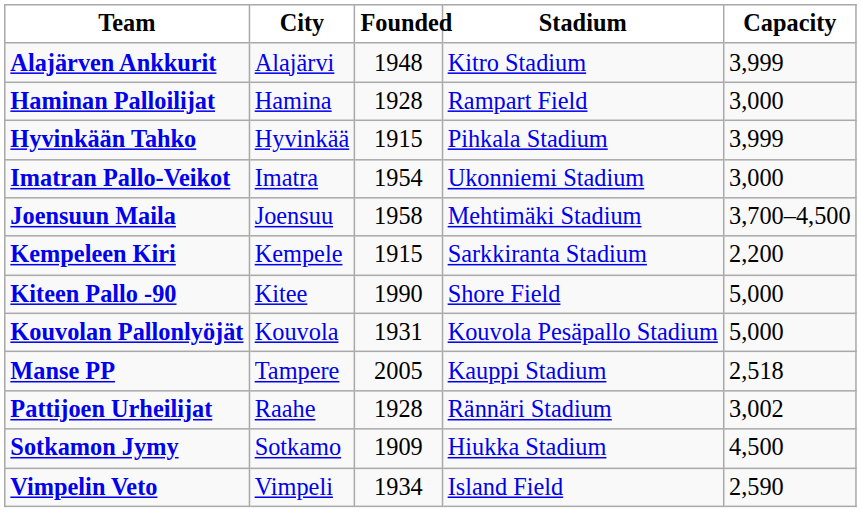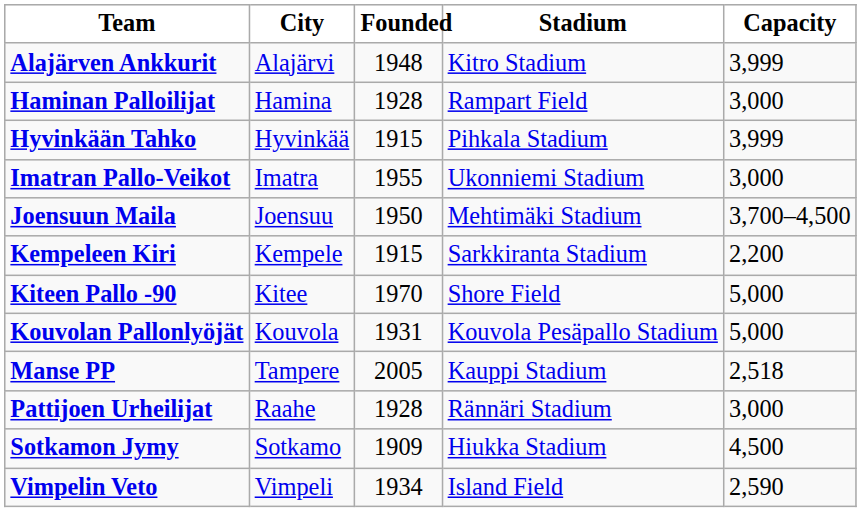 <table class="wikitable sortable" style="text-align:left;">
 <tr>
 <th style="background:#ffffff; max-width:45px">Team</th>
 <th style="background:#ffffff; max-width:50px">City</th>
 <th style="background:#ffffff; max-width:50px">Founded</th>
 <th style="background:#ffffff; max-width:50px">Stadium</th>
 <th style="background:#ffffff; max-width:50px">Capacity</th>
 </tr>
 <tr>
 <td><strong><a href='#'>Alajärven Ankkurit</a></strong></td>
 <td><a href='#'>Alajärvi</a></td>
 <td align=center>1948</td>
 <td><a href='#'>Kitro Stadium</a></td>
 <td>3,999</td>
 </tr>
 <tr>
 <td><strong><a href='#'>Haminan Palloilijat</a></strong></td>
 <td><a href='#'>Hamina</a></td>
 <td align=center>1928</td>
 <td><a href='#'>Rampart Field</a></td>
 <td>3,000</td>
 </tr>
 <tr>
 <td><strong><a href='#'>Hyvinkään Tahko</a></strong></td>
 <td><a href='#'>Hyvinkää</a></td>
 <td align=center>1915</td>
 <td><a href='#'>Pihkala Stadium</a></td>
 <td>3,999</td>
 </tr>
 <tr>
 <td><strong><a href='#'>Imatran Pallo-Veikot</a></strong></td>
 <td><a href='#'>Imatra</a></td>
-<td align=center>1954</td>
+<td align=center>1955</td>
 <td><a href='#'>Ukonniemi Stadium</a></td>
 <td>3,000</td>
 </tr>
 <tr>
 <td><strong><a href='#'>Joensuun Maila</a></strong></td>
 <td><a href='#'>Joensuu</a></td>
-<td align=center>1958</td>
+<td align=center>1950</td>
 <td><a href='#'>Mehtimäki Stadium</a></td>
 <td data-sort-value=3,700>3,700–4,500</td>
 </tr>
 <tr>
 <td><strong><a href='#'>Kempeleen Kiri</a></strong></td>
 <td><a href='#'>Kempele</a></td>
 <td align=center>1915</td>
 <td><a href='#'>Sarkkiranta Stadium</a></td>
 <td>2,200</td>
 </tr>
 <tr>
 <td><strong><a href='#'>Kiteen Pallo -90</a></strong></td>
 <td><a href='#'>Kitee</a></td>
-<td align=center>1990</td>
+<td align=center>1970</td>
 <td><a href='#'>Shore Field</a></td>
 <td>5,000</td>
 </tr>
 <tr>
 <td><strong><a href='#'>Kouvolan Pallonlyöjät</a></strong></td>
 <td><a href='#'>Kouvola</a></td>
 <td align=center>1931</td>
 <td><a href='#'>Kouvola Pesäpallo Stadium</a></td>
 <td>5,000</td>
 </tr>
 <tr>
 <td><strong><a href='#'>Manse PP</a></strong></td>
 <td><a href='#'>Tampere</a></td>
 <td align=center>2005</td>
 <td><a href='#'>Kauppi Stadium</a></td>
 <td>2,518</td>
 </tr>
 <tr>
 <td><strong><a href='#'>Pattijoen Urheilijat</a></strong></td>
 <td><a href='#'>Raahe</a></td>
 <td align=center>1928</td>
 <td><a href='#'>Rännäri Stadium</a></td>
-<td>3,002</td>
+<td>3,000</td>
 </tr>
 <tr>
 <td><strong><a href='#'>Sotkamon Jymy</a></strong></td>
 <td><a href='#'>Sotkamo</a></td>
 <td align=center>1909</td>
 <td><a href='#'>Hiukka Stadium</a></td>
 <td>4,500</td>
 </tr>
 <tr>
 <td><strong><a href='#'>Vimpelin Veto</a></strong></td>
 <td><a href='#'>Vimpeli</a></td>
 <td align=center>1934</td>
 <td><a href='#'>Island Field</a></td>
 <td>2,590</td>
 </tr>
 </table>
